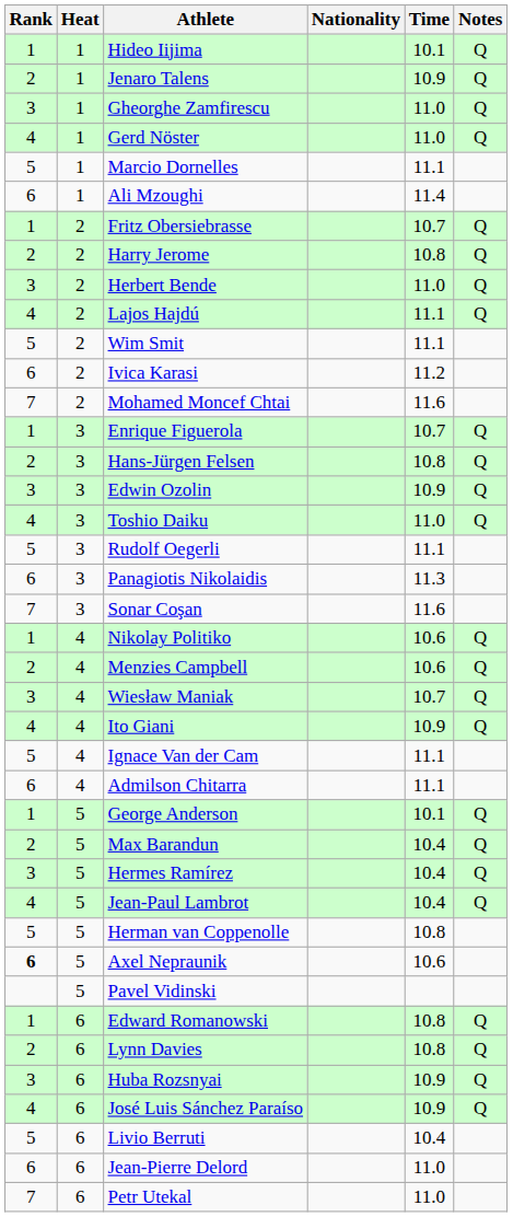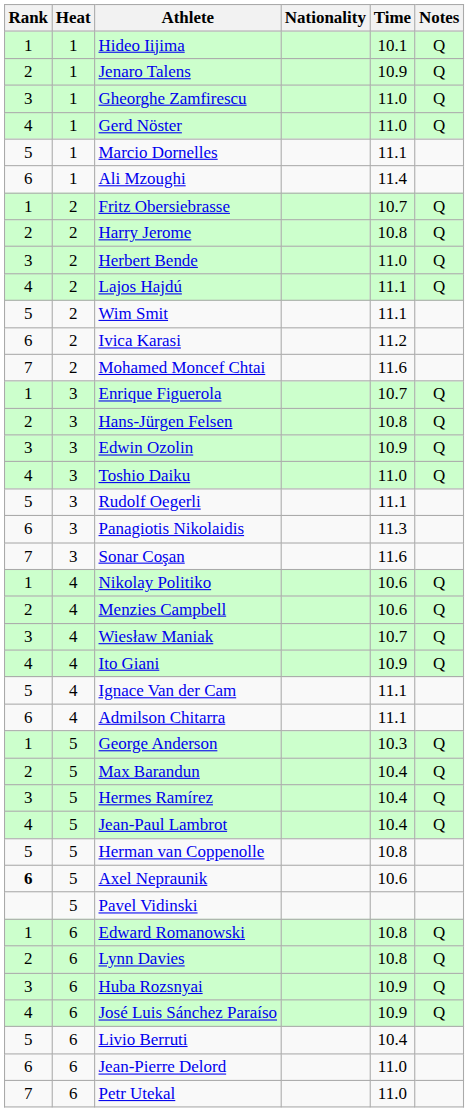 <table class="wikitable sortable" style="text-align:center">
 <tr>
 <th>Rank</th>
 <th>Heat</th>
 <th>Athlete</th>
 <th>Nationality</th>
 <th>Time</th>
 <th>Notes</th>
 </tr>
 <tr bgcolor=ccffcc>
 <td>1</td>
 <td>1</td>
 <td align=left><a href='#'>Hideo Iijima</a></td>
 <td align=left></td>
 <td>10.1</td>
 <td>Q</td>
 </tr>
 <tr bgcolor=ccffcc>
 <td>2</td>
 <td>1</td>
 <td align=left><a href='#'>Jenaro Talens</a></td>
 <td align=left></td>
 <td>10.9</td>
 <td>Q</td>
 </tr>
 <tr bgcolor=ccffcc>
 <td>3</td>
 <td>1</td>
 <td align=left><a href='#'>Gheorghe Zamfirescu</a></td>
 <td align=left></td>
 <td>11.0</td>
 <td>Q</td>
 </tr>
 <tr bgcolor=ccffcc>
 <td>4</td>
 <td>1</td>
 <td align=left><a href='#'>Gerd Nöster</a></td>
 <td align=left></td>
 <td>11.0</td>
 <td>Q</td>
 </tr>
 <tr>
 <td>5</td>
 <td>1</td>
 <td align=left><a href='#'>Marcio Dornelles</a></td>
 <td align=left></td>
 <td>11.1</td>
 <td></td>
 </tr>
 <tr>
 <td>6</td>
 <td>1</td>
 <td align=left><a href='#'>Ali Mzoughi</a></td>
 <td align=left></td>
 <td>11.4</td>
 <td></td>
 </tr>
 <tr bgcolor=ccffcc>
 <td>1</td>
 <td>2</td>
 <td align=left><a href='#'>Fritz Obersiebrasse</a></td>
 <td align=left></td>
 <td>10.7</td>
 <td>Q</td>
 </tr>
 <tr bgcolor=ccffcc>
 <td>2</td>
 <td>2</td>
 <td align=left><a href='#'>Harry Jerome</a></td>
 <td align=left></td>
 <td>10.8</td>
 <td>Q</td>
 </tr>
 <tr bgcolor=ccffcc>
 <td>3</td>
 <td>2</td>
 <td align=left><a href='#'>Herbert Bende</a></td>
 <td align=left></td>
 <td>11.0</td>
 <td>Q</td>
 </tr>
 <tr bgcolor=ccffcc>
 <td>4</td>
 <td>2</td>
 <td align=left><a href='#'>Lajos Hajdú</a></td>
 <td align=left></td>
 <td>11.1</td>
 <td>Q</td>
 </tr>
 <tr>
 <td>5</td>
 <td>2</td>
 <td align=left><a href='#'>Wim Smit</a></td>
 <td align=left></td>
 <td>11.1</td>
 <td></td>
 </tr>
 <tr>
 <td>6</td>
 <td>2</td>
 <td align=left><a href='#'>Ivica Karasi</a></td>
 <td align=left></td>
 <td>11.2</td>
 <td></td>
 </tr>
 <tr>
 <td>7</td>
 <td>2</td>
 <td align=left><a href='#'>Mohamed Moncef Chtai</a></td>
 <td align=left></td>
 <td>11.6</td>
 <td></td>
 </tr>
 <tr bgcolor=ccffcc>
 <td>1</td>
 <td>3</td>
 <td align=left><a href='#'>Enrique Figuerola</a></td>
 <td align=left></td>
 <td>10.7</td>
 <td>Q</td>
 </tr>
 <tr bgcolor=ccffcc>
 <td>2</td>
 <td>3</td>
 <td align=left><a href='#'>Hans-Jürgen Felsen</a></td>
 <td align=left></td>
 <td>10.8</td>
 <td>Q</td>
 </tr>
 <tr bgcolor=ccffcc>
 <td>3</td>
 <td>3</td>
 <td align=left><a href='#'>Edwin Ozolin</a></td>
 <td align=left></td>
 <td>10.9</td>
 <td>Q</td>
 </tr>
 <tr bgcolor=ccffcc>
 <td>4</td>
 <td>3</td>
 <td align=left><a href='#'>Toshio Daiku</a></td>
 <td align=left></td>
 <td>11.0</td>
 <td>Q</td>
 </tr>
 <tr>
 <td>5</td>
 <td>3</td>
 <td align=left><a href='#'>Rudolf Oegerli</a></td>
 <td align=left></td>
 <td>11.1</td>
 <td></td>
 </tr>
 <tr>
 <td>6</td>
 <td>3</td>
 <td align=left><a href='#'>Panagiotis Nikolaidis</a></td>
 <td align=left></td>
 <td>11.3</td>
 <td></td>
 </tr>
 <tr>
 <td>7</td>
 <td>3</td>
 <td align=left><a href='#'>Sonar Coşan</a></td>
 <td align=left></td>
 <td>11.6</td>
 <td></td>
 </tr>
 <tr bgcolor=ccffcc>
 <td>1</td>
 <td>4</td>
 <td align=left><a href='#'>Nikolay Politiko</a></td>
 <td align=left></td>
 <td>10.6</td>
 <td>Q</td>
 </tr>
 <tr bgcolor=ccffcc>
 <td>2</td>
 <td>4</td>
 <td align=left><a href='#'>Menzies Campbell</a></td>
 <td align=left></td>
 <td>10.6</td>
 <td>Q</td>
 </tr>
 <tr bgcolor=ccffcc>
 <td>3</td>
 <td>4</td>
 <td align=left><a href='#'>Wiesław Maniak</a></td>
 <td align=left></td>
 <td>10.7</td>
 <td>Q</td>
 </tr>
 <tr bgcolor=ccffcc>
 <td>4</td>
 <td>4</td>
 <td align=left><a href='#'>Ito Giani</a></td>
 <td align=left></td>
 <td>10.9</td>
 <td>Q</td>
 </tr>
 <tr>
 <td>5</td>
 <td>4</td>
 <td align=left><a href='#'>Ignace Van der Cam</a></td>
 <td align=left></td>
 <td>11.1</td>
 <td></td>
 </tr>
 <tr>
 <td>6</td>
 <td>4</td>
 <td align=left><a href='#'>Admilson Chitarra</a></td>
 <td align=left></td>
 <td>11.1</td>
 <td></td>
 </tr>
 <tr bgcolor=ccffcc>
 <td>1</td>
 <td>5</td>
 <td align=left><a href='#'>George Anderson</a></td>
 <td align=left></td>
-<td>10.1</td>
+<td>10.3</td>
 <td>Q</td>
 </tr>
 <tr bgcolor=ccffcc>
 <td>2</td>
 <td>5</td>
 <td align=left><a href='#'>Max Barandun</a></td>
 <td align=left></td>
 <td>10.4</td>
 <td>Q</td>
 </tr>
 <tr bgcolor=ccffcc>
 <td>3</td>
 <td>5</td>
 <td align=left><a href='#'>Hermes Ramírez</a></td>
 <td align=left></td>
 <td>10.4</td>
 <td>Q</td>
 </tr>
 <tr bgcolor=ccffcc>
 <td>4</td>
 <td>5</td>
 <td align=left><a href='#'>Jean-Paul Lambrot</a></td>
 <td align=left></td>
 <td>10.4</td>
 <td>Q</td>
 </tr>
 <tr>
 <td>5</td>
 <td>5</td>
 <td align=left><a href='#'>Herman van Coppenolle</a></td>
 <td align=left></td>
 <td>10.8</td>
 <td></td>
 </tr>
 <tr>
 <td><strong>6</strong></td>
 <td>5</td>
 <td align=left><a href='#'>Axel Nepraunik</a></td>
 <td align=left></td>
 <td>10.6</td>
 <td></td>
 </tr>
 <tr>
 <td></td>
 <td>5</td>
 <td align=left><a href='#'>Pavel Vidinski</a></td>
 <td align=left></td>
 <td></td>
 <td></td>
 </tr>
 <tr bgcolor=ccffcc>
 <td>1</td>
 <td>6</td>
 <td align=left><a href='#'>Edward Romanowski</a></td>
 <td align=left></td>
 <td>10.8</td>
 <td>Q</td>
 </tr>
 <tr bgcolor=ccffcc>
 <td>2</td>
 <td>6</td>
 <td align=left><a href='#'>Lynn Davies</a></td>
 <td align=left></td>
 <td>10.8</td>
 <td>Q</td>
 </tr>
 <tr bgcolor=ccffcc>
 <td>3</td>
 <td>6</td>
 <td align=left><a href='#'>Huba Rozsnyai</a></td>
 <td align=left></td>
 <td>10.9</td>
 <td>Q</td>
 </tr>
 <tr bgcolor=ccffcc>
 <td>4</td>
 <td>6</td>
 <td align=left><a href='#'>José Luis Sánchez Paraíso</a></td>
 <td align=left></td>
 <td>10.9</td>
 <td>Q</td>
 </tr>
 <tr>
 <td>5</td>
 <td>6</td>
 <td align=left><a href='#'>Livio Berruti</a></td>
 <td align=left></td>
 <td>10.4</td>
 <td></td>
 </tr>
 <tr>
 <td>6</td>
 <td>6</td>
 <td align=left><a href='#'>Jean-Pierre Delord</a></td>
 <td align=left></td>
 <td>11.0</td>
 <td></td>
 </tr>
 <tr>
 <td>7</td>
 <td>6</td>
 <td align=left><a href='#'>Petr Utekal</a></td>
 <td align=left></td>
 <td>11.0</td>
 <td></td>
 </tr>
 </table>
